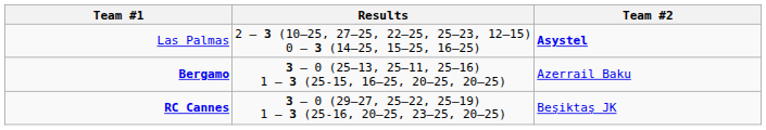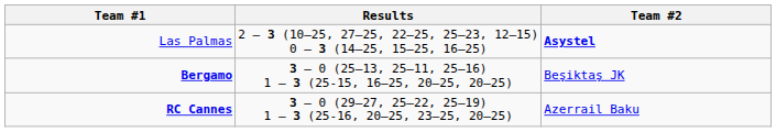 <table class="wikitable" style="border-collapse: collapse;">
 <tr>
 <th align="right" width="240">Team #1</th>
 <th>  Results  </th>
 <th align="left" width="240">Team #2</th>
 </tr>
 <tr>
 <td align="right"><a href='#'>Las Palmas</a> </td>
 <td align="center">2 – <strong>3</strong> (10–25, 27–25, 22–25, 25–23, 12–15)<br>0 – <strong>3</strong> (14–25, 15–25, 16–25)</td>
 <td> <strong><a href='#'>Asystel</a></strong></td>
 </tr>
 <tr>
 <td align="right"><strong><a href='#'>Bergamo</a></strong>  </td>
 <td align="center"><strong>3</strong> – 0 (25–13, 25–11, 25–16)<br>1 – <strong>3</strong> (25-15, 16–25, 20–25, 20–25)</td>
-<td> <a href='#'>Azerrail Baku</a></td>
+<td> <a href='#'>Beşiktaş JK</a></td>
 </tr>
 <tr>
 <td align="right"><strong><a href='#'>RC Cannes</a></strong> </td>
 <td align="center"><strong>3</strong> – 0 (29–27, 25–22, 25–19) <br>1 – <strong>3</strong> (25-16, 20–25, 23–25, 20–25)</td>
-<td> <a href='#'>Beşiktaş JK</a></td>
+<td> <a href='#'>Azerrail Baku</a></td>
 </tr>
 </table>
